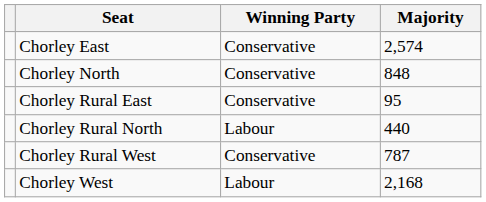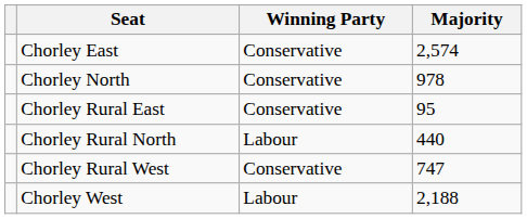 <table class="wikitable" style="right; width:50%">
 <tr>
 <th></th>
 <th>Seat</th>
 <th>Winning Party</th>
 <th>Majority</th>
 </tr>
 <tr>
 <td></td>
 <td>Chorley East</td>
 <td>Conservative</td>
 <td>2,574</td>
 </tr>
 <tr>
 <td></td>
 <td>Chorley North</td>
 <td>Conservative</td>
-<td>848</td>
+<td>978</td>
 </tr>
 <tr>
 <td></td>
 <td>Chorley Rural East</td>
 <td>Conservative</td>
 <td>95</td>
 </tr>
 <tr>
 <td></td>
 <td>Chorley Rural North</td>
 <td>Labour</td>
 <td>440</td>
 </tr>
 <tr>
 <td></td>
 <td>Chorley Rural West</td>
 <td>Conservative</td>
-<td>787</td>
+<td>747</td>
 </tr>
 <tr>
 <td></td>
 <td>Chorley West</td>
 <td>Labour</td>
-<td>2,168</td>
+<td>2,188</td>
 </tr>
 </table>
